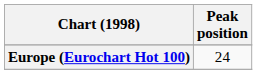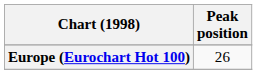 <table class="wikitable sortable plainrowheaders" style="text-align:center">
 <tr>
 <th>Chart (1998)</th>
 <th>Peak<br>position</th>
 </tr>
 <tr>
 </tr>
 <tr>
 </tr>
 <tr>
 <th scope="row">Europe (<a href='#'>Eurochart Hot 100</a>)</th>
-<td>24</td>
+<td>26</td>
 </tr>
 <tr>
 </tr>
 <tr>
 </tr>
 <tr>
 </tr>
 <tr>
 </tr>
 <tr>
 </tr>
 <tr>
 </tr>
 <tr>
 </tr>
 <tr>
 </tr>
 <tr>
 </tr>
 <tr>
 </tr>
 <tr>
 </tr>
 </table>
